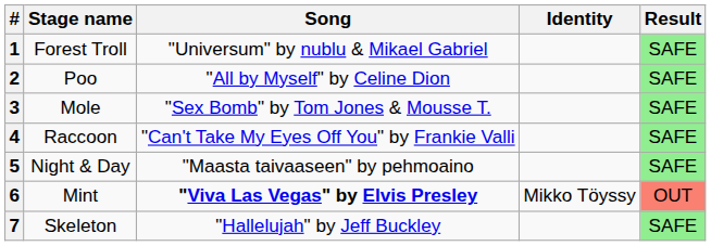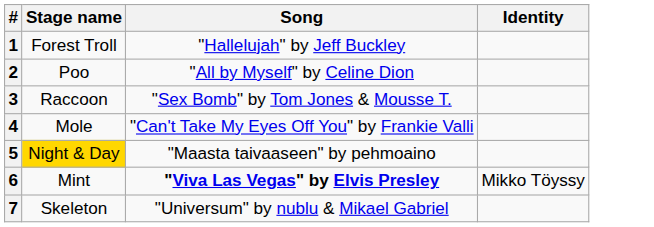 <table class="wikitable plainrowheaders" style="text-align: center;">
 <tr>
 <th>#</th>
 <th>Stage name</th>
 <th>Song</th>
 <th>Identity</th>
-<th>Result</th>
 </tr>
 <tr>
 <th>1</th>
 <td>Forest Troll</td>
-<td>"Universum" by <a href='#'>nublu</a> & <a href='#'>Mikael Gabriel</a></td>
+<td>"<a href='#'>Hallelujah</a>" by <a href='#'>Jeff Buckley</a></td>
 <td></td>
-<td bgcolor="lightgreen">SAFE</td>
 </tr>
 <tr>
 <th>2</th>
 <td>Poo</td>
 <td>"<a href='#'>All by Myself</a>" by <a href='#'>Celine Dion</a></td>
 <td></td>
-<td bgcolor="lightgreen">SAFE</td>
 </tr>
 <tr>
 <th>3</th>
-<td>Mole</td>
+<td>Raccoon</td>
 <td>"<a href='#'>Sex Bomb</a>" by <a href='#'>Tom Jones</a> & <a href='#'>Mousse T.</a></td>
 <td></td>
-<td bgcolor="lightgreen">SAFE</td>
 </tr>
 <tr>
 <th>4</th>
-<td>Raccoon</td>
+<td>Mole</td>
 <td>"<a href='#'>Can't Take My Eyes Off You</a>" by <a href='#'>Frankie Valli</a></td>
 <td></td>
-<td bgcolor="lightgreen">SAFE</td>
 </tr>
 <tr>
 <th>5</th>
-<td>Night & Day</td>
+<td style="background: gold;">Night & Day</td>
 <td>"Maasta taivaaseen" by pehmoaino</td>
 <td></td>
-<td bgcolor="lightgreen">SAFE</td>
 </tr>
 <tr>
 <th>6</th>
 <td>Mint</td>
 <td><strong>"<a href='#'>Viva Las Vegas</a>" by <a href='#'>Elvis Presley</a></strong></td>
 <td>Mikko Töyssy</td>
-<td bgcolor="salmon">OUT</td>
 </tr>
 <tr>
 <th>7</th>
 <td>Skeleton</td>
-<td>"<a href='#'>Hallelujah</a>" by <a href='#'>Jeff Buckley</a></td>
+<td>"Universum" by <a href='#'>nublu</a> & <a href='#'>Mikael Gabriel</a></td>
 <td></td>
-<td bgcolor="lightgreen">SAFE</td>
 </tr>
 </table>
